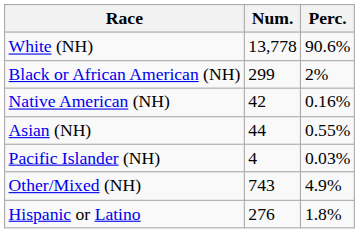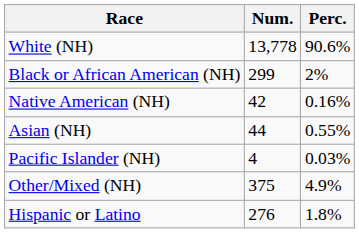 <table class="wikitable">
 <tr>
 <th>Race</th>
 <th>Num.</th>
 <th>Perc.</th>
 </tr>
 <tr>
 <td><a href='#'>White</a> (NH)</td>
 <td>13,778</td>
 <td>90.6%</td>
 </tr>
 <tr>
 <td><a href='#'>Black or African American</a> (NH)</td>
 <td>299</td>
 <td>2%</td>
 </tr>
 <tr>
 <td><a href='#'>Native American</a> (NH)</td>
 <td>42</td>
 <td>0.16%</td>
 </tr>
 <tr>
 <td><a href='#'>Asian</a> (NH)</td>
 <td>44</td>
 <td>0.55%</td>
 </tr>
 <tr>
 <td><a href='#'>Pacific Islander</a> (NH)</td>
 <td>4</td>
 <td>0.03%</td>
 </tr>
 <tr>
 <td><a href='#'>Other/Mixed</a> (NH)</td>
-<td>743</td>
+<td>375</td>
 <td>4.9%</td>
 </tr>
 <tr>
 <td><a href='#'>Hispanic</a> or <a href='#'>Latino</a></td>
 <td>276</td>
 <td>1.8%</td>
 </tr>
 </table>
